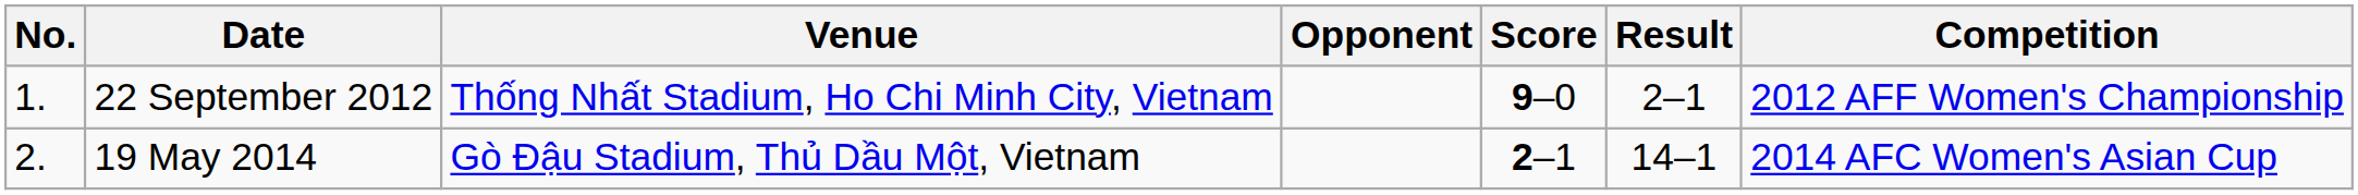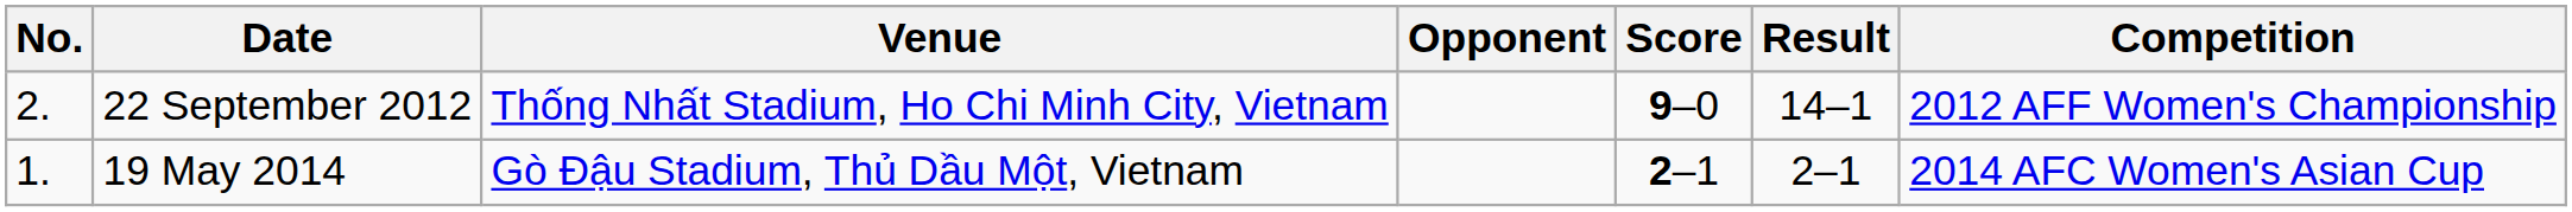 <table class="wikitable">
 <tr>
 <th>No.</th>
 <th>Date</th>
 <th>Venue</th>
 <th>Opponent</th>
 <th>Score</th>
 <th>Result</th>
 <th>Competition</th>
 </tr>
 <tr>
-<td>1.</td>
+<td>2.</td>
 <td>22 September 2012</td>
 <td><a href='#'>Thống Nhất Stadium</a>, <a href='#'>Ho Chi Minh City</a>, <a href='#'>Vietnam</a></td>
 <td></td>
 <td align=center><strong>9</strong>–0</td>
-<td align=center>2–1</td>
+<td align=center>14–1</td>
 <td><a href='#'>2012 AFF Women's Championship</a></td>
 </tr>
 <tr>
-<td>2.</td>
+<td>1.</td>
 <td>19 May 2014</td>
 <td><a href='#'>Gò Đậu Stadium</a>, <a href='#'>Thủ Dầu Một</a>, Vietnam</td>
 <td></td>
 <td align=center><strong>2</strong>–1</td>
-<td align=center>14–1</td>
+<td align=center>2–1</td>
 <td><a href='#'>2014 AFC Women's Asian Cup</a></td>
 </tr>
 </table>
